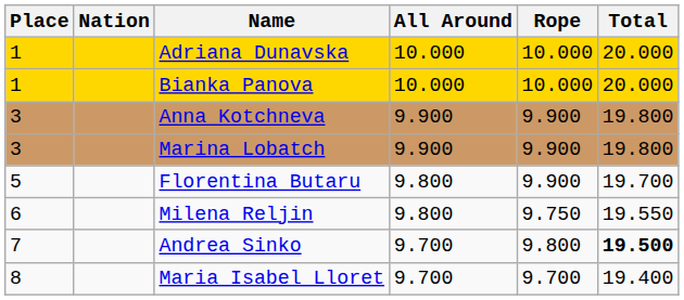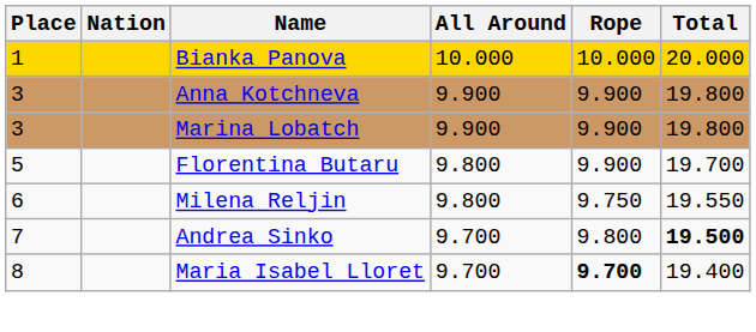 <table class="wikitable">
 <tr>
 <th>Place</th>
 <th>Nation</th>
 <th>Name</th>
 <th>All Around</th>
 <th>Rope</th>
 <th>Total</th>
-</tr>
-<tr bgcolor=gold>
-<td>1</td>
-<td></td>
-<td><a href='#'>Adriana Dunavska</a></td>
-<td>10.000</td>
-<td>10.000</td>
-<td>20.000</td>
 </tr>
 <tr bgcolor=gold>
 <td>1</td>
 <td></td>
 <td><a href='#'>Bianka Panova</a></td>
 <td>10.000</td>
 <td>10.000</td>
 <td>20.000</td>
 </tr>
 <tr bgcolor=cc9966>
 <td>3</td>
 <td></td>
 <td><a href='#'>Anna Kotchneva</a></td>
 <td>9.900</td>
 <td>9.900</td>
 <td>19.800</td>
 </tr>
 <tr bgcolor=cc9966>
 <td>3</td>
 <td></td>
 <td><a href='#'>Marina Lobatch</a></td>
 <td>9.900</td>
 <td>9.900</td>
 <td>19.800</td>
 </tr>
 <tr>
 <td>5</td>
 <td></td>
 <td><a href='#'>Florentina Butaru</a></td>
 <td>9.800</td>
 <td>9.900</td>
 <td>19.700</td>
 </tr>
 <tr>
 <td>6</td>
 <td></td>
 <td><a href='#'>Milena Reljin</a></td>
 <td>9.800</td>
 <td>9.750</td>
 <td>19.550</td>
 </tr>
 <tr>
 <td>7</td>
 <td></td>
 <td><a href='#'>Andrea Sinko</a></td>
 <td>9.700</td>
 <td>9.800</td>
 <td><strong>19.500</strong></td>
 </tr>
 <tr>
 <td>8</td>
 <td></td>
 <td><a href='#'>Maria Isabel Lloret</a></td>
 <td>9.700</td>
-<td>9.700</td>
+<td><strong>9.700</strong></td>
 <td>19.400</td>
 </tr>
 </table>
